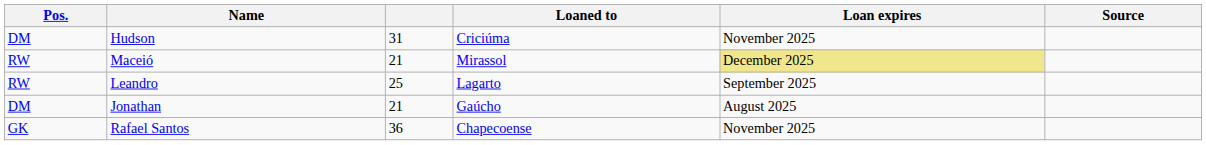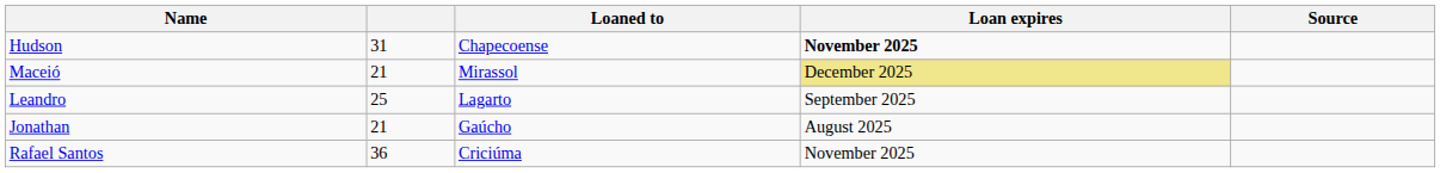 <table class="wikitable sortable" style="width:85%; text-align:center; text-align:left;">
 <tr>
-<th><a href='#'>Pos.</a></th>
 <th>Name</th>
 <th></th>
 <th>Loaned to</th>
 <th>Loan expires</th>
 <th>Source</th>
 </tr>
 <tr>
-<td><a href='#'>DM</a></td>
 <td style="text-align:left;"> <a href='#'>Hudson</a></td>
 <td>31</td>
-<td style="text-align:left;"> <a href='#'>Criciúma</a></td>
-<td>November 2025</td>
+<td style="text-align:left;"> <a href='#'>Chapecoense</a></td>
+<td><strong>November 2025</strong></td>
 <td></td>
 </tr>
 <tr>
-<td><a href='#'>RW</a></td>
 <td style="text-align:left;"> <a href='#'>Maceió</a></td>
 <td>21</td>
 <td style="text-align:left;"> <a href='#'>Mirassol</a></td>
 <td style="background: khaki;">December 2025</td>
 <td></td>
 </tr>
 <tr>
-<td><a href='#'>RW</a></td>
 <td style="text-align:left;"> <a href='#'>Leandro</a></td>
 <td>25</td>
 <td style="text-align:left;"> <a href='#'>Lagarto</a></td>
 <td>September 2025</td>
 <td></td>
 </tr>
 <tr>
-<td><a href='#'>DM</a></td>
 <td style="text-align:left;"> <a href='#'>Jonathan</a></td>
 <td>21</td>
 <td style="text-align:left;"> <a href='#'>Gaúcho</a></td>
 <td>August 2025</td>
 <td></td>
 </tr>
 <tr>
-<td><a href='#'>GK</a></td>
 <td style="text-align:left;"> <a href='#'>Rafael Santos</a></td>
 <td>36</td>
-<td style="text-align:left;"> <a href='#'>Chapecoense</a></td>
+<td style="text-align:left;"> <a href='#'>Criciúma</a></td>
 <td>November 2025</td>
 <td></td>
 </tr>
 </table>
